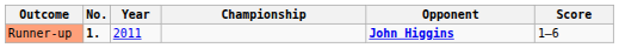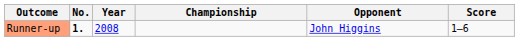 <table class="sortable wikitable">
 <tr>
 <th width="80">Outcome</th>
 <th width="20">No.</th>
 <th width="50">Year</th>
 <th width="220">Championship</th>
 <th width="180">Opponent</th>
 <th width="80">Score</th>
 </tr>
 <tr>
 <td style="background:#ffa07a;">Runner-up</td>
 <td><strong>1.</strong></td>
-<td><a href='#'>2011</a></td>
+<td><a href='#'>2008</a></td>
 <td></td>
-<td><strong> <a href='#'>John Higgins</a></strong></td>
+<td> <a href='#'>John Higgins</a></td>
 <td>1–6</td>
 </tr>
 </table>
